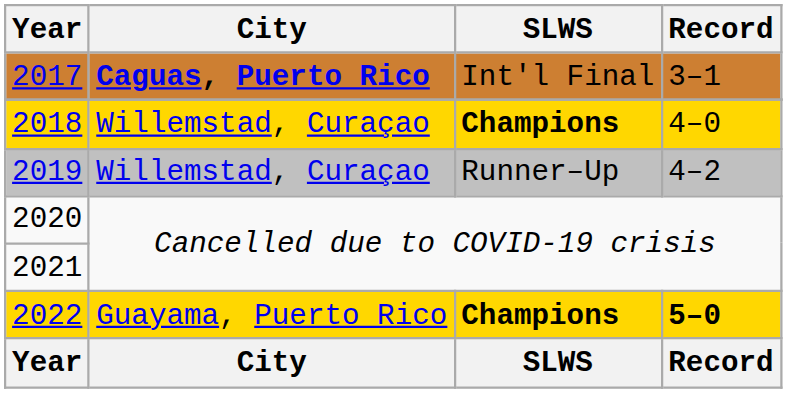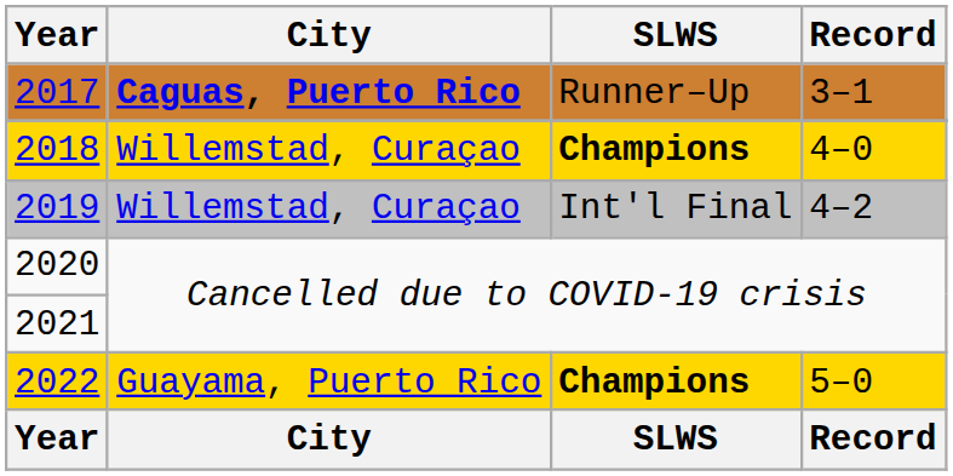 <table class="wikitable">
 <tr>
 <th>Year</th>
 <th>City</th>
 <th>SLWS</th>
 <th>Record</th>
 </tr>
 <tr style="background:#cd7f32;">
 <td><a href='#'>2017</a></td>
 <td><strong> <a href='#'>Caguas</a>, <a href='#'>Puerto Rico</a></strong></td>
-<td>Int'l Final</td>
+<td>Runner–Up</td>
 <td>3–1</td>
 </tr>
 <tr>
 </tr>
 <tr style="background:gold">
 <td><a href='#'>2018</a></td>
 <td> <a href='#'>Willemstad</a>, <a href='#'>Curaçao</a></td>
 <td><strong>Champions</strong></td>
 <td>4–0</td>
 </tr>
 <tr style="background:silver">
 <td><a href='#'>2019</a></td>
 <td> <a href='#'>Willemstad</a>, <a href='#'>Curaçao</a></td>
-<td>Runner–Up</td>
+<td>Int'l Final</td>
 <td>4–2</td>
 </tr>
 <tr>
 <td>2020</td>
 <td colspan=3 rowspan=2 style="text-align:center;"><em>Cancelled due to COVID-19 crisis</em></td>
 </tr>
 <tr>
 <td>2021</td>
 </tr>
 <tr style="background:gold">
 <td><a href='#'>2022</a></td>
 <td> <a href='#'>Guayama</a>, <a href='#'>Puerto Rico</a></td>
 <td><strong>Champions</strong></td>
-<td><strong>5–0</strong></td>
+<td>5–0</td>
 </tr>
 <tr>
 <th>Year</th>
 <th>City</th>
 <th>SLWS</th>
 <th>Record</th>
 </tr>
 </table>
